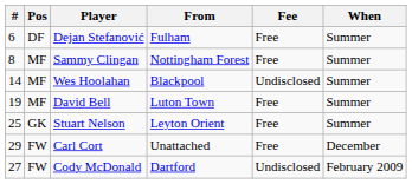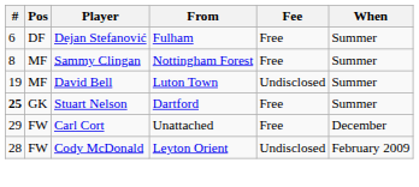 <table class="wikitable" style="text-align:center; font-size:95%; text-align:left">
 <tr>
 <th>#</th>
 <th>Pos</th>
 <th>Player</th>
 <th>From</th>
 <th>Fee</th>
 <th>When</th>
 </tr>
 <tr --->
 <td>6</td>
 <td>DF</td>
 <td> <a href='#'>Dejan Stefanović</a></td>
 <td><a href='#'>Fulham</a></td>
 <td>Free</td>
 <td>Summer</td>
 </tr>
 <tr --->
 <td>8</td>
 <td>MF</td>
 <td> <a href='#'>Sammy Clingan</a></td>
 <td><a href='#'>Nottingham Forest</a></td>
 <td>Free</td>
 <td>Summer</td>
 </tr>
 <tr --->
-<td>14</td>
+<td>19</td>
 <td>MF</td>
-<td> <a href='#'>Wes Hoolahan</a></td>
-<td><a href='#'>Blackpool</a></td>
+<td> <a href='#'>David Bell</a></td>
+<td><a href='#'>Luton Town</a></td>
 <td>Undisclosed</td>
 <td>Summer</td>
 </tr>
 <tr --->
-<td>19</td>
-<td>MF</td>
-<td> <a href='#'>David Bell</a></td>
-<td><a href='#'>Luton Town</a></td>
-<td>Free</td>
-<td>Summer</td>
-</tr>
-<tr --->
-<td>25</td>
+<td><strong>25</strong></td>
 <td>GK</td>
 <td> <a href='#'>Stuart Nelson</a></td>
-<td><a href='#'>Leyton Orient</a></td>
+<td><a href='#'>Dartford</a></td>
 <td>Free</td>
 <td>Summer</td>
 </tr>
 <tr --->
 <td>29</td>
 <td>FW</td>
 <td> <a href='#'>Carl Cort</a></td>
 <td>Unattached</td>
 <td>Free</td>
 <td>December</td>
 </tr>
 <tr --->
-<td>27</td>
+<td>28</td>
 <td>FW</td>
 <td> <a href='#'>Cody McDonald</a></td>
-<td><a href='#'>Dartford</a></td>
+<td><a href='#'>Leyton Orient</a></td>
 <td>Undisclosed</td>
 <td>February 2009</td>
 </tr>
 </table>
